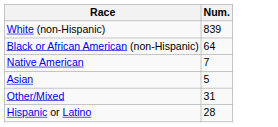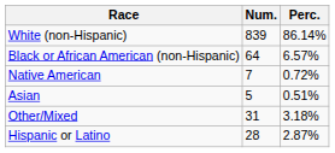 <table class="wikitable">
 <tr>
 <th>Race</th>
 <th>Num.</th>
+<th>Perc.</th>
 </tr>
 <tr>
 <td><a href='#'>White</a> (non-Hispanic)</td>
 <td>839</td>
+<td>86.14%</td>
 </tr>
 <tr>
 <td><a href='#'>Black or African American</a> (non-Hispanic)</td>
 <td>64</td>
+<td>6.57%</td>
 </tr>
 <tr>
 <td><a href='#'>Native American</a></td>
 <td>7</td>
+<td>0.72%</td>
 </tr>
 <tr>
 <td><a href='#'>Asian</a></td>
 <td>5</td>
+<td>0.51%</td>
 </tr>
 <tr>
 <td><a href='#'>Other/Mixed</a></td>
 <td>31</td>
+<td>3.18%</td>
 </tr>
 <tr>
 <td><a href='#'>Hispanic</a> or <a href='#'>Latino</a></td>
 <td>28</td>
+<td>2.87%</td>
 </tr>
 </table>
